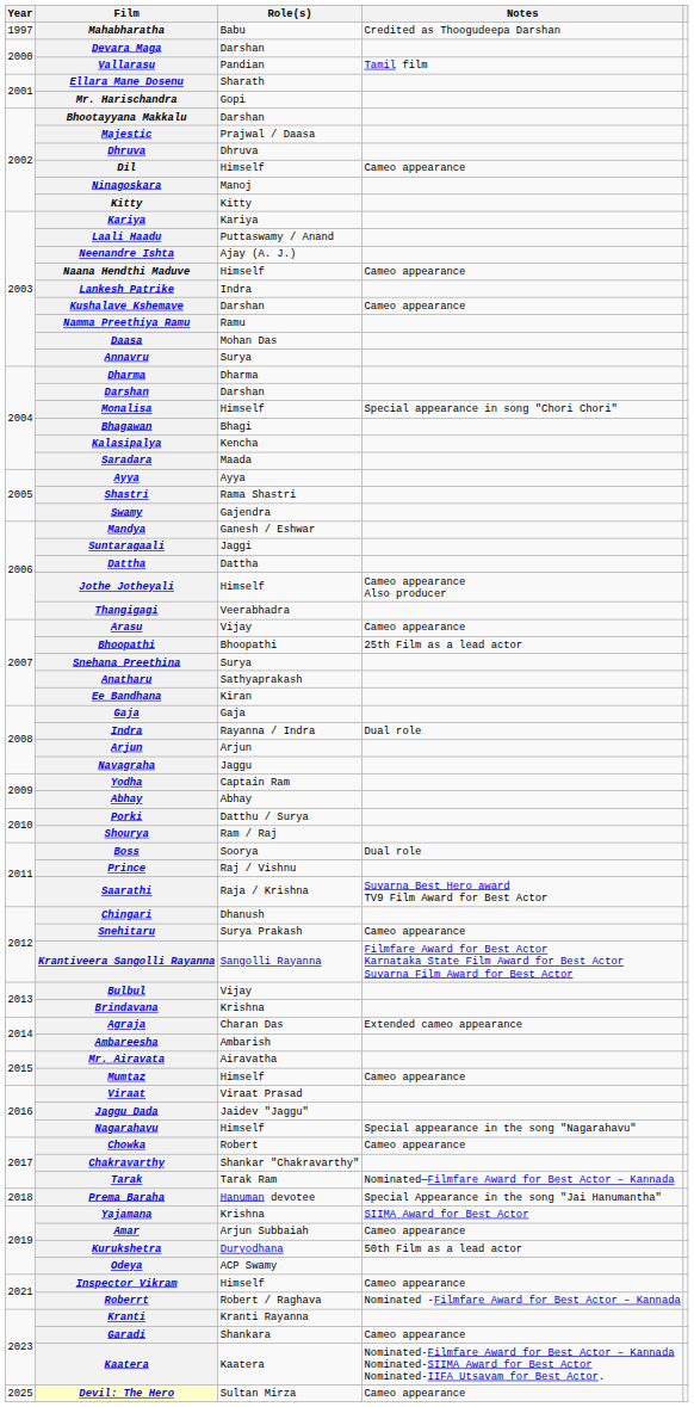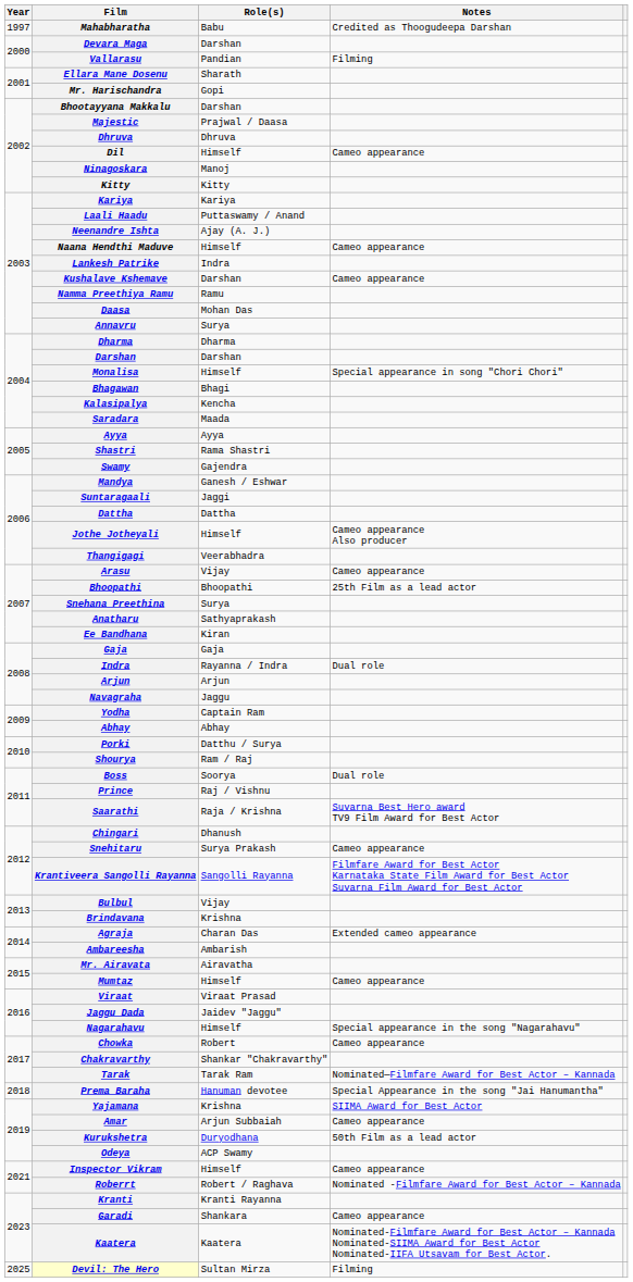 <table class="wikitable sortable plainrowheaders" id="filmography">
 <tr style="background:#ccc; text-align:center;">
 <th scope="col">Year</th>
 <th scope="col">Film</th>
 <th scope="col">Role(s)</th>
 <th scope="col" class="unsortable">Notes</th>
 <th scope="col" class="unsortable"></th>
 </tr>
 <tr>
 <td>1997</td>
 <th scope="row"><em>Mahabharatha </em></th>
 <td>Babu</td>
 <td>Credited as Thoogudeepa Darshan</td>
 <td></td>
 </tr>
 <tr>
 <td rowspan="2">2000</td>
 <th scope="row"><em><a href='#'>Devara Maga</a></em></th>
 <td>Darshan</td>
 <td></td>
 <td></td>
 </tr>
 <tr>
 <th scope="row"><em><a href='#'>Vallarasu</a></em></th>
 <td>Pandian</td>
-<td><a href='#'>Tamil</a> film</td>
+<td>Filming</td>
 <td></td>
 </tr>
 <tr>
 <td rowspan="2">2001</td>
 <th scope="row"><em><a href='#'>Ellara Mane Dosenu</a></em></th>
 <td>Sharath</td>
 <td></td>
 <td></td>
 </tr>
 <tr>
 <th scope="row"><em>Mr. Harischandra</em></th>
 <td>Gopi</td>
 <td></td>
 <td></td>
 </tr>
 <tr>
 <td rowspan="6">2002</td>
 <th scope="row"><em>Bhootayyana Makkalu</em></th>
 <td>Darshan</td>
 <td></td>
 <td></td>
 </tr>
 <tr>
 <th scope="row"><em><a href='#'>Majestic</a></em></th>
 <td>Prajwal / Daasa</td>
 <td></td>
 </tr>
 <tr>
 <th scope="row"><em><a href='#'>Dhruva</a></em></th>
 <td>Dhruva</td>
 <td></td>
 <td></td>
 </tr>
 <tr>
 <th scope="row"><em>Dil</em></th>
 <td>Himself</td>
 <td>Cameo appearance</td>
 <td></td>
 </tr>
 <tr>
 <th scope="row"><em><a href='#'>Ninagoskara</a></em></th>
 <td>Manoj</td>
 <td></td>
 <td></td>
 </tr>
 <tr>
 <th scope="row"><em>Kitty</em></th>
 <td>Kitty</td>
 <td></td>
 <td></td>
 </tr>
 <tr>
 <td rowspan="9">2003</td>
 <th scope="row"><em><a href='#'>Kariya</a></em></th>
 <td>Kariya</td>
 <td></td>
 <td></td>
 </tr>
 <tr>
 <th scope="row"><em><a href='#'>Laali Haadu</a></em></th>
 <td>Puttaswamy / Anand</td>
 <td></td>
 <td></td>
 </tr>
 <tr>
 <th scope="row"><em><a href='#'>Neenandre Ishta</a></em></th>
 <td>Ajay (A. J.)</td>
 <td></td>
 <td></td>
 </tr>
 <tr>
 <th scope="row"><em>Naana Hendthi Maduve</em></th>
 <td>Himself</td>
 <td>Cameo appearance</td>
 <td></td>
 </tr>
 <tr>
 <th scope="row"><em><a href='#'>Lankesh Patrike</a></em></th>
 <td>Indra</td>
 <td></td>
 <td></td>
 </tr>
 <tr>
 <th scope="row"><em><a href='#'>Kushalave Kshemave</a></em></th>
 <td>Darshan</td>
 <td>Cameo appearance</td>
 <td></td>
 </tr>
 <tr>
 <th scope="row"><em><a href='#'>Namma Preethiya Ramu</a></em></th>
 <td>Ramu</td>
 <td></td>
 <td></td>
 </tr>
 <tr>
 <th scope="row"><em><a href='#'>Daasa</a></em></th>
 <td>Mohan Das</td>
 <td></td>
 <td></td>
 </tr>
 <tr>
 <th scope="row"><em><a href='#'>Annavru</a></em></th>
 <td>Surya</td>
 <td></td>
 <td></td>
 </tr>
 <tr>
 <td rowspan="6">2004</td>
 <th scope="row"><em><a href='#'>Dharma</a></em></th>
 <td>Dharma</td>
 <td></td>
 <td></td>
 </tr>
 <tr>
 <th scope="row"><em><a href='#'>Darshan</a></em></th>
 <td>Darshan</td>
 <td></td>
 <td></td>
 </tr>
 <tr>
 <th scope="row"><em><a href='#'>Monalisa</a></em></th>
 <td>Himself</td>
 <td>Special appearance in song "Chori Chori"</td>
 <td></td>
 </tr>
 <tr>
 <th scope="row"><em><a href='#'>Bhagawan</a></em></th>
 <td>Bhagi</td>
 <td></td>
 <td></td>
 </tr>
 <tr>
 <th scope="row"><em><a href='#'>Kalasipalya</a></em></th>
 <td>Kencha</td>
 <td></td>
 <td></td>
 </tr>
 <tr>
 <th scope="row"><em><a href='#'>Saradara</a></em></th>
 <td>Maada</td>
 <td></td>
 <td></td>
 </tr>
 <tr>
 <td rowspan="3">2005</td>
 <th scope="row"><em><a href='#'>Ayya</a></em></th>
 <td>Ayya</td>
 <td></td>
 <td></td>
 </tr>
 <tr>
 <th scope="row"><em><a href='#'>Shastri</a></em></th>
 <td>Rama Shastri</td>
 <td></td>
 <td></td>
 </tr>
 <tr>
 <th scope="row"><em><a href='#'>Swamy</a></em></th>
 <td>Gajendra</td>
 <td></td>
 <td></td>
 </tr>
 <tr>
 <td rowspan="5">2006</td>
 <th scope="row"><em><a href='#'>Mandya</a></em></th>
 <td>Ganesh / Eshwar</td>
 <td></td>
 <td></td>
 </tr>
 <tr>
 <th scope="row"><em><a href='#'>Suntaragaali</a></em></th>
 <td>Jaggi</td>
 <td></td>
 <td></td>
 </tr>
 <tr>
 <th scope="row"><em><a href='#'>Dattha</a></em></th>
 <td>Dattha</td>
 <td></td>
 <td></td>
 </tr>
 <tr>
 <th scope="row"><em><a href='#'>Jothe Jotheyali</a></em></th>
 <td>Himself</td>
 <td>Cameo appearance<br>Also producer</td>
 <td></td>
 </tr>
 <tr>
 <th scope="row"><em><a href='#'>Thangigagi</a></em></th>
 <td>Veerabhadra</td>
 <td></td>
 <td></td>
 </tr>
 <tr>
 <td rowspan="5">2007</td>
 <th scope="row"><em><a href='#'>Arasu</a></em></th>
 <td>Vijay</td>
 <td>Cameo appearance</td>
 <td></td>
 </tr>
 <tr>
 <th scope="row"><em><a href='#'>Bhoopathi</a></em></th>
 <td>Bhoopathi</td>
 <td>25th Film as a lead actor</td>
 <td></td>
 </tr>
 <tr>
 <th scope="row"><em><a href='#'>Snehana Preethina</a></em></th>
 <td>Surya</td>
 <td></td>
 <td></td>
 </tr>
 <tr>
 <th scope="row"><em><a href='#'>Anatharu</a></em></th>
 <td>Sathyaprakash</td>
 <td></td>
 <td></td>
 </tr>
 <tr>
 <th scope="row"><em><a href='#'>Ee Bandhana</a></em></th>
 <td>Kiran</td>
 <td></td>
 <td></td>
 </tr>
 <tr>
 <td rowspan="4">2008</td>
 <th scope="row"><em><a href='#'>Gaja</a></em></th>
 <td>Gaja</td>
 <td></td>
 <td></td>
 </tr>
 <tr>
 <th scope="row"><em><a href='#'>Indra</a></em></th>
 <td>Rayanna / Indra</td>
 <td>Dual role</td>
 <td></td>
 </tr>
 <tr>
 <th scope="row"><em><a href='#'>Arjun</a></em></th>
 <td>Arjun</td>
 <td></td>
 <td></td>
 </tr>
 <tr>
 <th scope="row"><em><a href='#'>Navagraha</a></em></th>
 <td>Jaggu</td>
 <td></td>
 <td></td>
 </tr>
 <tr>
 <td rowspan="2">2009</td>
 <th scope="row"><em><a href='#'>Yodha</a></em></th>
 <td>Captain Ram</td>
 <td></td>
 <td></td>
 </tr>
 <tr>
 <th scope="row"><em><a href='#'>Abhay</a></em></th>
 <td>Abhay</td>
 <td></td>
 <td></td>
 </tr>
 <tr>
 <td rowspan="2">2010</td>
 <th scope="row"><em><a href='#'>Porki</a></em></th>
 <td>Datthu / Surya</td>
 <td></td>
 <td></td>
 </tr>
 <tr>
 <th scope="row"><em><a href='#'>Shourya</a></em></th>
 <td>Ram / Raj</td>
 <td></td>
 <td></td>
 </tr>
 <tr>
 <td rowspan="3">2011</td>
 <th scope="row"><em><a href='#'>Boss</a></em></th>
 <td>Soorya</td>
 <td>Dual role</td>
 <td></td>
 </tr>
 <tr>
 <th scope="row"><em><a href='#'>Prince</a></em></th>
 <td>Raj / Vishnu</td>
 <td></td>
 <td></td>
 </tr>
 <tr>
 <th scope="row"><em><a href='#'>Saarathi</a></em></th>
 <td>Raja / Krishna</td>
 <td><a href='#'>Suvarna Best Hero award</a><br>TV9 Film Award for Best Actor</td>
 <td></td>
 </tr>
 <tr>
 <td rowspan="3">2012</td>
 <th scope="row"><em><a href='#'>Chingari</a></em></th>
 <td>Dhanush</td>
 <td></td>
 <td></td>
 </tr>
 <tr>
 <th scope="row"><em><a href='#'>Snehitaru</a></em></th>
 <td>Surya Prakash</td>
 <td>Cameo appearance</td>
 <td></td>
 </tr>
 <tr>
 <th scope="row"><em><a href='#'>Krantiveera Sangolli Rayanna</a></em></th>
 <td><a href='#'>Sangolli Rayanna</a></td>
 <td><a href='#'>Filmfare Award for Best Actor</a> <br><a href='#'>Karnataka State Film Award for Best Actor</a> <br><a href='#'>Suvarna Film Award for Best Actor</a></td>
 <td></td>
 </tr>
 <tr>
 <td rowspan="2">2013</td>
 <th scope="row"><em><a href='#'>Bulbul</a></em></th>
 <td>Vijay</td>
 <td></td>
 <td></td>
 </tr>
 <tr>
 <th scope="row"><em><a href='#'>Brindavana</a></em></th>
 <td>Krishna</td>
 <td></td>
 <td></td>
 </tr>
 <tr>
 <td rowspan="2">2014</td>
 <th scope="row"><em><a href='#'>Agraja</a></em></th>
 <td>Charan Das</td>
 <td>Extended cameo appearance</td>
 <td></td>
 </tr>
 <tr>
 <th scope="row"><em><a href='#'>Ambareesha</a></em></th>
 <td>Ambarish</td>
 <td></td>
 <td></td>
 </tr>
 <tr>
 <td rowspan="2">2015</td>
 <th scope="row"><em><a href='#'>Mr. Airavata</a></em></th>
 <td>Airavatha</td>
 <td></td>
 <td></td>
 </tr>
 <tr>
 <th scope="row"><em><a href='#'>Mumtaz</a></em></th>
 <td>Himself</td>
 <td>Cameo appearance</td>
 <td></td>
 </tr>
 <tr>
 <td rowspan="3">2016</td>
 <th scope="row"><em><a href='#'>Viraat</a></em></th>
 <td>Viraat Prasad</td>
 <td></td>
 <td></td>
 </tr>
 <tr>
 <th scope="row"><em><a href='#'>Jaggu Dada</a></em></th>
 <td>Jaidev "Jaggu"</td>
 <td></td>
 <td></td>
 </tr>
 <tr>
 <th scope="row"><em><a href='#'>Nagarahavu</a></em></th>
 <td>Himself</td>
 <td>Special appearance in the song "Nagarahavu"</td>
 <td></td>
 </tr>
 <tr>
 <td rowspan="3">2017</td>
 <th scope="row"><em><a href='#'>Chowka</a></em></th>
 <td>Robert</td>
 <td>Cameo appearance</td>
 <td></td>
 </tr>
 <tr>
 <th scope="row"><em><a href='#'>Chakravarthy</a></em></th>
 <td>Shankar "Chakravarthy"</td>
 <td></td>
 <td></td>
 </tr>
 <tr>
 <th scope="row"><em><a href='#'>Tarak</a></em></th>
 <td>Tarak Ram</td>
 <td>Nominated—<a href='#'>Filmfare Award for Best Actor – Kannada</a></td>
 <td></td>
 </tr>
 <tr>
 <td>2018</td>
 <th scope="row"><em><a href='#'>Prema Baraha</a></em></th>
 <td><a href='#'>Hanuman</a> devotee</td>
 <td>Special Appearance in the song "Jai Hanumantha"</td>
 <td></td>
 </tr>
 <tr>
 <td rowspan="4">2019</td>
 <th scope="row"><em><a href='#'>Yajamana</a></em></th>
 <td>Krishna</td>
 <td><a href='#'>SIIMA Award for Best Actor</a></td>
 <td></td>
 </tr>
 <tr>
 <th scope="row"><em><a href='#'>Amar</a></em></th>
 <td>Arjun Subbaiah</td>
 <td>Cameo appearance</td>
 <td></td>
 </tr>
 <tr>
 <th scope="row"><em><a href='#'>Kurukshetra</a></em></th>
 <td><a href='#'>Duryodhana</a></td>
 <td>50th Film as a lead actor</td>
 <td></td>
 </tr>
 <tr>
 <th scope="row"><em><a href='#'>Odeya</a></em></th>
 <td>ACP Swamy</td>
 <td></td>
 <td></td>
 </tr>
 <tr>
 <td rowspan="2">2021</td>
 <th scope="row"><em><a href='#'>Inspector Vikram</a></em></th>
 <td>Himself</td>
 <td>Cameo appearance</td>
 <td></td>
 </tr>
 <tr>
 <th scope="row"><em><a href='#'>Roberrt</a></em></th>
 <td>Robert / Raghava</td>
 <td>Nominated -<a href='#'>Filmfare Award for Best Actor – Kannada</a></td>
 <td></td>
 </tr>
 <tr>
 <td rowspan="3">2023</td>
 <th scope="row"><em><a href='#'>Kranti</a></em></th>
 <td>Kranti Rayanna</td>
 <td></td>
 <td></td>
 </tr>
 <tr>
 <th scope="row"><em><a href='#'>Garadi</a></em></th>
 <td>Shankara</td>
 <td>Cameo appearance</td>
 <td></td>
 </tr>
 <tr>
 <th scope="row"><em><a href='#'>Kaatera</a></em></th>
 <td>Kaatera</td>
 <td>Nominated-<a href='#'>Filmfare Award for Best Actor – Kannada</a><br> Nominated-<a href='#'>SIIMA Award for Best Actor</a> <br>  Nominated-<a href='#'>IIFA Utsavam for Best Actor</a>.</td>
 <td></td>
 </tr>
 <tr>
 <td>2025</td>
 <th scope="row" align="left" style="background:#ffc;"><em><a href='#'>Devil: The Hero</a></em> </th>
 <td>Sultan Mirza</td>
-<td>Cameo appearance</td>
+<td>Filming</td>
 <td></td>
 </tr>
 </table>
